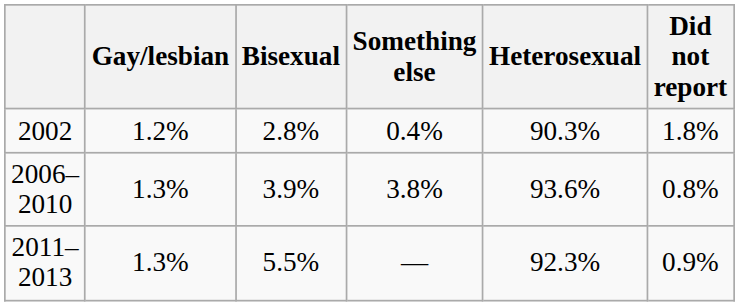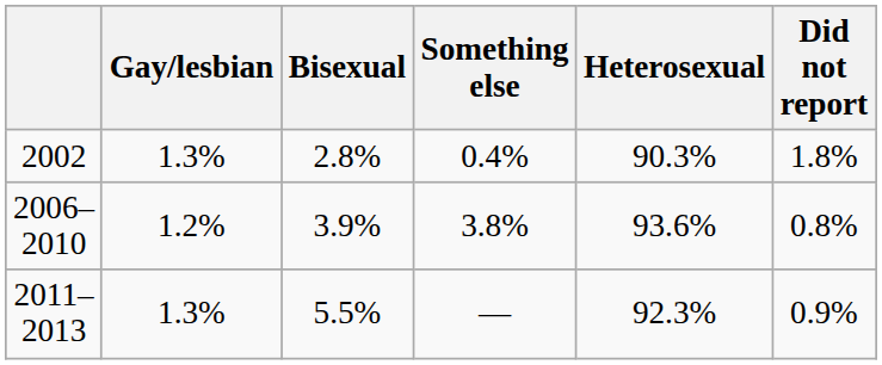 <table class="wikitable sortable" style="text-align:center; width:10%;">
 <tr>
 <th></th>
 <th>Gay/lesbian</th>
 <th>Bisexual</th>
 <th>Something else</th>
 <th>Heterosexual</th>
 <th>Did not report</th>
 </tr>
 <tr>
 <td>2002</td>
-<td>1.2%</td>
+<td>1.3%</td>
 <td>2.8%</td>
 <td>0.4%</td>
 <td>90.3%</td>
 <td>1.8%</td>
 </tr>
 <tr>
 <td>2006–2010</td>
-<td>1.3%</td>
+<td>1.2%</td>
 <td>3.9%</td>
 <td>3.8%</td>
 <td>93.6%</td>
 <td>0.8%</td>
 </tr>
 <tr>
 <td>2011–2013</td>
 <td>1.3%</td>
 <td>5.5%</td>
 <td>—</td>
 <td>92.3%</td>
 <td>0.9%</td>
 </tr>
 </table>
